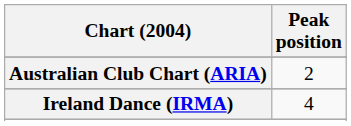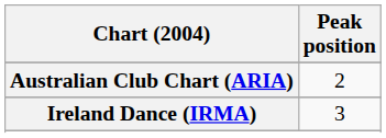 <table class="wikitable sortable plainrowheaders" style="text-align:center">
 <tr>
 <th>Chart (2004)</th>
 <th>Peak<br>position</th>
 </tr>
 <tr>
 </tr>
 <tr>
 <th scope="row">Australian Club Chart (<a href='#'>ARIA</a>)</th>
 <td>2</td>
 </tr>
 <tr>
 </tr>
 <tr>
 </tr>
 <tr>
 </tr>
 <tr>
 </tr>
 <tr>
 </tr>
 <tr>
 <th scope="row">Ireland Dance (<a href='#'>IRMA</a>)</th>
-<td>4</td>
+<td>3</td>
 </tr>
 <tr>
 </tr>
 <tr>
 </tr>
 <tr>
 </tr>
 <tr>
 </tr>
 <tr>
 </tr>
 <tr>
 </tr>
 <tr>
 </tr>
 </table>
